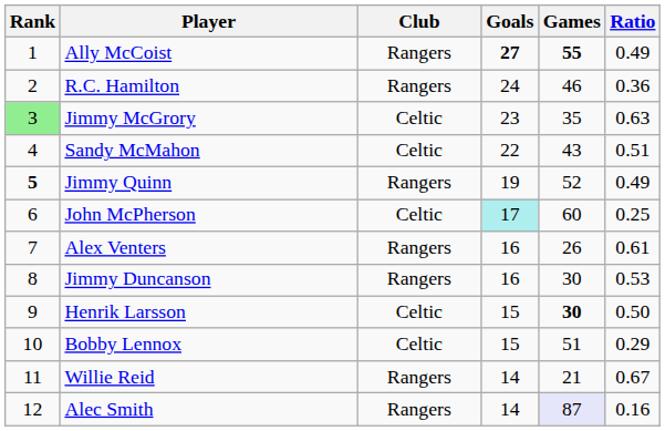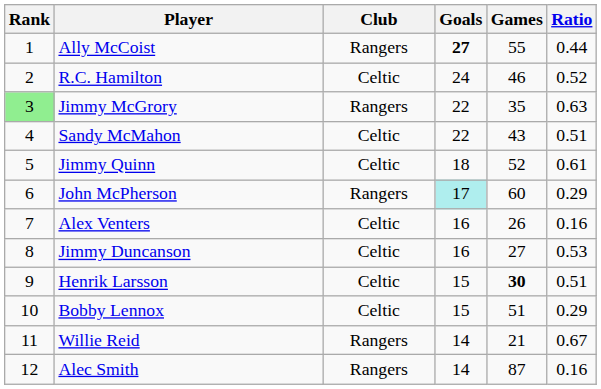 <table class="wikitable sortable" style="text-align: center; font-size:85%">
 <tr>
 <th width=20>Rank</th>
 <th width=200>Player</th>
 <th width=80>Club</th>
 <th width=20>Goals</th>
 <th width=20>Games</th>
 <th width=20><a href='#'>Ratio</a></th>
 </tr>
 <tr>
 <td>1</td>
 <td align=left><a href='#'>Ally McCoist</a></td>
 <td>Rangers</td>
 <td><strong>27</strong></td>
-<td><strong>55</strong></td>
-<td>0.49</td>
+<td>55</td>
+<td>0.44</td>
 </tr>
 <tr>
 <td>2</td>
 <td align=left><a href='#'>R.C. Hamilton</a></td>
-<td>Rangers</td>
+<td>Celtic</td>
 <td>24</td>
 <td>46</td>
-<td>0.36</td>
+<td>0.52</td>
 </tr>
 <tr>
 <td style="background: lightgreen;">3</td>
 <td align=left><a href='#'>Jimmy McGrory</a></td>
-<td>Celtic</td>
-<td>23</td>
+<td>Rangers</td>
+<td>22</td>
 <td>35</td>
 <td>0.63</td>
 </tr>
 <tr>
 <td>4</td>
 <td align=left><a href='#'>Sandy McMahon</a></td>
 <td>Celtic</td>
 <td>22</td>
 <td>43</td>
 <td>0.51</td>
 </tr>
 <tr>
-<td><strong>5</strong></td>
+<td>5</td>
 <td align=left><a href='#'>Jimmy Quinn</a></td>
-<td>Rangers</td>
-<td>19</td>
+<td>Celtic</td>
+<td>18</td>
 <td>52</td>
-<td>0.49</td>
+<td>0.61</td>
 </tr>
 <tr>
 <td>6</td>
 <td align=left><a href='#'>John McPherson</a></td>
-<td>Celtic</td>
+<td>Rangers</td>
 <td style="background: paleturquoise;">17</td>
 <td>60</td>
-<td>0.25</td>
+<td>0.29</td>
 </tr>
 <tr>
 <td>7</td>
 <td align=left><a href='#'>Alex Venters</a></td>
-<td>Rangers</td>
+<td>Celtic</td>
 <td>16</td>
 <td>26</td>
-<td>0.61</td>
+<td>0.16</td>
 </tr>
 <tr>
 <td>8</td>
 <td align=left><a href='#'>Jimmy Duncanson</a></td>
-<td>Rangers</td>
+<td>Celtic</td>
 <td>16</td>
-<td>30</td>
+<td>27</td>
 <td>0.53</td>
 </tr>
 <tr>
 <td>9</td>
 <td align=left><a href='#'>Henrik Larsson</a> </td>
 <td>Celtic</td>
 <td>15</td>
 <td><strong>30</strong></td>
-<td>0.50</td>
+<td>0.51</td>
 </tr>
 <tr>
 <td>10</td>
 <td align=left><a href='#'>Bobby Lennox</a></td>
 <td>Celtic</td>
 <td>15</td>
 <td>51</td>
 <td>0.29</td>
 </tr>
 <tr>
 <td>11</td>
 <td align=left><a href='#'>Willie Reid</a></td>
 <td>Rangers</td>
 <td>14</td>
 <td>21</td>
 <td>0.67</td>
 </tr>
 <tr>
 <td>12</td>
 <td align=left><a href='#'>Alec Smith</a></td>
 <td>Rangers</td>
 <td>14</td>
-<td style="background: lavender;">87</td>
+<td>87</td>
 <td>0.16</td>
 </tr>
 </table>
